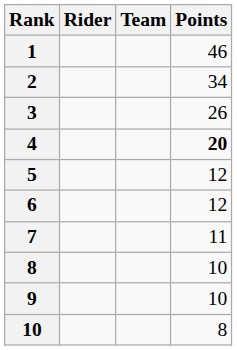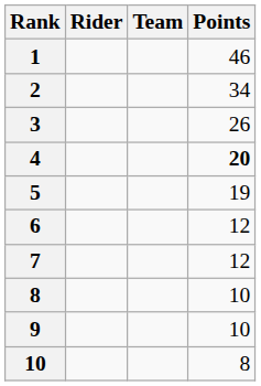 <table class="wikitable" margin-bottom:0;">
 <tr>
 <th scope="col">Rank</th>
 <th scope="col">Rider</th>
 <th scope="col">Team</th>
 <th scope="col">Points</th>
 </tr>
 <tr>
 <th scope="row">1</th>
 <td> </td>
 <td></td>
 <td align="right">46</td>
 </tr>
 <tr>
 <th scope="row">2</th>
 <td></td>
 <td></td>
 <td align="right">34</td>
 </tr>
 <tr>
 <th scope="row">3</th>
 <td></td>
 <td></td>
 <td align="right">26</td>
 </tr>
 <tr>
 <th scope="row">4</th>
 <td></td>
 <td></td>
 <td align="right"><strong>20</strong></td>
 </tr>
 <tr>
 <th scope="row">5</th>
 <td></td>
 <td></td>
-<td align="right">12</td>
+<td align="right">19</td>
 </tr>
 <tr>
 <th scope="row">6</th>
 <td></td>
 <td></td>
 <td align="right">12</td>
 </tr>
 <tr>
 <th scope="row">7</th>
 <td></td>
 <td></td>
-<td align="right">11</td>
+<td align="right">12</td>
 </tr>
 <tr>
 <th scope="row">8</th>
 <td></td>
 <td></td>
 <td align="right">10</td>
 </tr>
 <tr>
 <th scope="row">9</th>
 <td></td>
 <td></td>
 <td align="right">10</td>
 </tr>
 <tr>
 <th scope="row">10</th>
 <td> </td>
 <td></td>
 <td align="right">8</td>
 </tr>
 </table>
